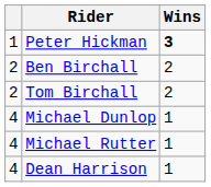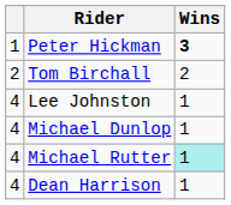 <table class="wikitable">
 <tr>
 <th></th>
 <th>Rider</th>
 <th>Wins</th>
 </tr>
 <tr>
 <td>1</td>
 <td> <a href='#'>Peter Hickman</a></td>
 <td><strong>3</strong></td>
 </tr>
 <tr>
 <td>2</td>
-<td> <a href='#'>Ben Birchall</a></td>
+<td> <a href='#'>Tom Birchall</a></td>
 <td>2</td>
 </tr>
 <tr>
-<td>2</td>
-<td> <a href='#'>Tom Birchall</a></td>
-<td>2</td>
+<td>4</td>
+<td> Lee Johnston</td>
+<td>1</td>
 </tr>
 <tr>
 <td>4</td>
 <td> <a href='#'>Michael Dunlop</a></td>
 <td>1</td>
 </tr>
 <tr>
 <td>4</td>
 <td> <a href='#'>Michael Rutter</a></td>
-<td>1</td>
+<td style="background: paleturquoise;">1</td>
 </tr>
 <tr>
 <td>4</td>
 <td> <a href='#'>Dean Harrison</a></td>
 <td>1</td>
 </tr>
 </table>
